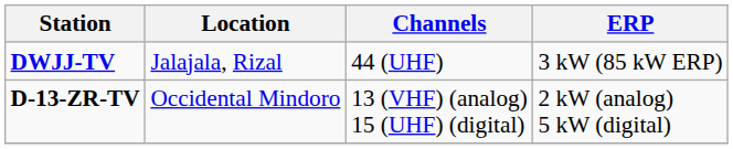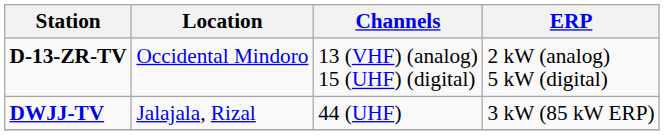 <table class="wikitable">
 <tr>
 <th>Station</th>
 <th>Location</th>
 <th><a href='#'>Channels</a></th>
 <th><a href='#'>ERP</a></th>
 </tr>
 <tr style="vertical-align: top; text-align: left;">
+<td><strong>D-13-ZR-TV</strong></td>
+<td><a href='#'>Occidental Mindoro</a></td>
+<td>13 (<a href='#'>VHF</a>) (analog) <br> 15 (<a href='#'>UHF</a>) (digital)</td>
+<td>2 kW (analog) <br> 5 kW (digital)</td>
+</tr>
+<tr style="vertical-align: top; text-align: left;">
 <td><strong><a href='#'>DWJJ-TV</a></strong></td>
 <td><a href='#'>Jalajala</a>, <a href='#'>Rizal</a></td>
 <td>44 (<a href='#'>UHF</a>)</td>
 <td>3 kW (85 kW ERP)</td>
 </tr>
 <tr style="vertical-align: top; text-align: left;">
-<td><strong>D-13-ZR-TV</strong></td>
-<td><a href='#'>Occidental Mindoro</a></td>
-<td>13 (<a href='#'>VHF</a>) (analog) <br> 15 (<a href='#'>UHF</a>) (digital)</td>
-<td>2 kW (analog) <br> 5 kW (digital)</td>
-</tr>
-<tr style="vertical-align: top; text-align: left;">
 </tr>
 </table>
